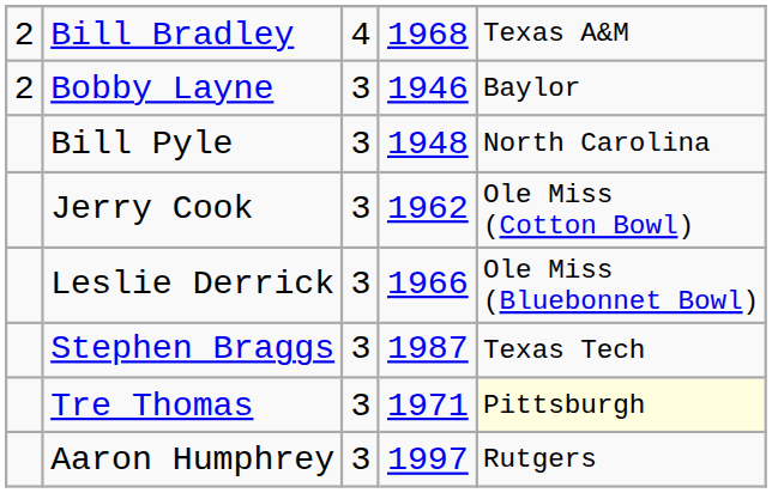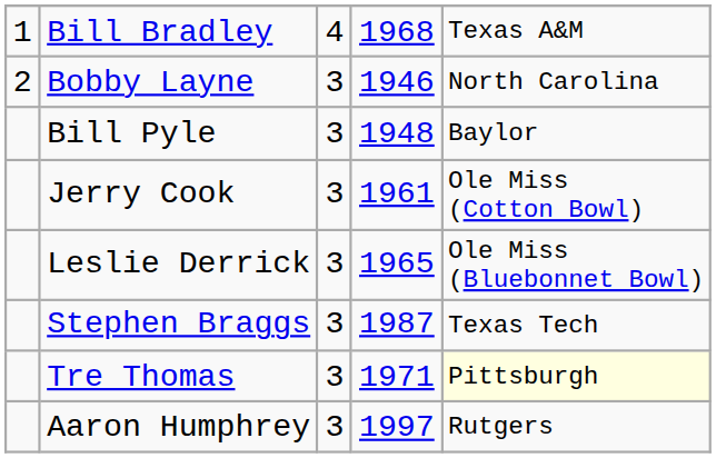 <table class="wikitable">
 <tr>
 </tr>
 <tr>
-<td>2</td>
+<td>1</td>
 <td><a href='#'>Bill Bradley</a></td>
 <td>4</td>
 <td><a href='#'>1968</a></td>
 <td style="font-size:80%;">Texas A&M</td>
 </tr>
 <tr>
 <td>2</td>
 <td><a href='#'>Bobby Layne</a></td>
 <td>3</td>
 <td><a href='#'>1946</a></td>
-<td style="font-size:80%;">Baylor</td>
+<td style="font-size:80%;">North Carolina</td>
 </tr>
 <tr>
 <td></td>
 <td>Bill Pyle</td>
 <td>3</td>
 <td><a href='#'>1948</a></td>
-<td style="font-size:80%;">North Carolina</td>
+<td style="font-size:80%;">Baylor</td>
 </tr>
 <tr>
 <td></td>
 <td>Jerry Cook</td>
 <td>3</td>
-<td><a href='#'>1962</a></td>
+<td><a href='#'>1961</a></td>
 <td style="font-size:80%;">Ole Miss<br>(<a href='#'>Cotton Bowl</a>)</td>
 </tr>
 <tr>
 <td></td>
 <td>Leslie Derrick</td>
 <td>3</td>
-<td><a href='#'>1966</a></td>
+<td><a href='#'>1965</a></td>
 <td style="font-size:80%;">Ole Miss<br>(<a href='#'>Bluebonnet Bowl</a>)</td>
 </tr>
 <tr>
 <td></td>
 <td><a href='#'>Stephen Braggs</a></td>
 <td>3</td>
 <td><a href='#'>1987</a></td>
 <td style="font-size:80%;">Texas Tech</td>
 </tr>
 <tr>
 <td></td>
 <td><a href='#'>Tre Thomas</a></td>
 <td>3</td>
 <td><a href='#'>1971</a></td>
 <td style="background: lightyellow; font-size:80%;">Pittsburgh</td>
 </tr>
 <tr>
 <td></td>
 <td>Aaron Humphrey</td>
 <td>3</td>
 <td><a href='#'>1997</a></td>
 <td style="font-size:80%;">Rutgers</td>
 </tr>
 </table>
